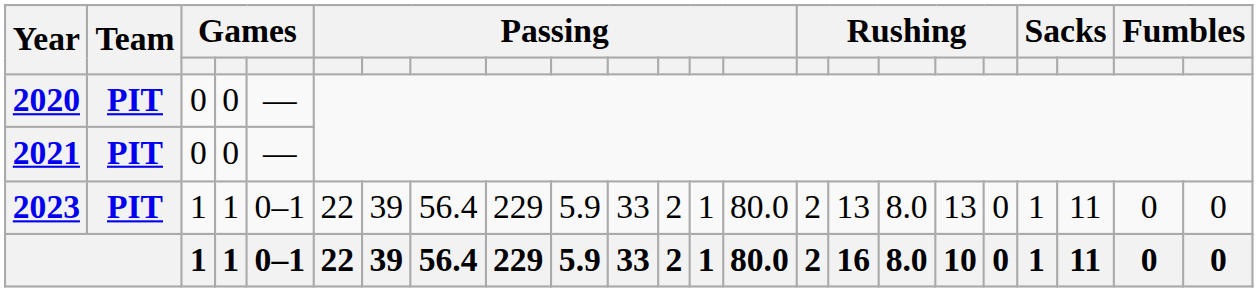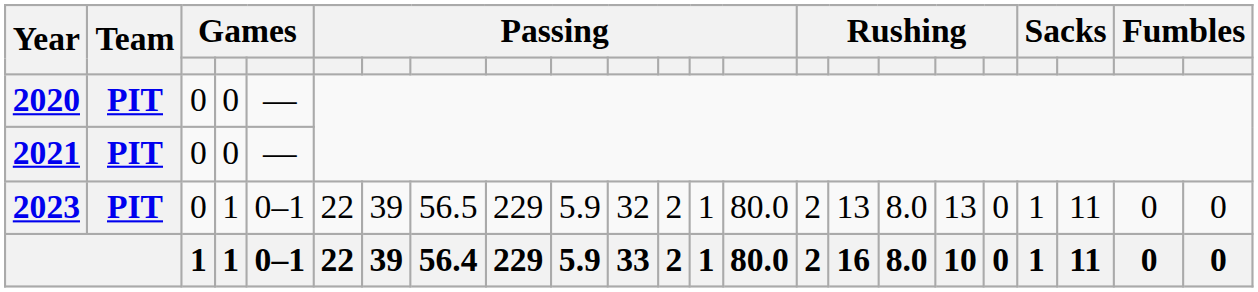 <table class="wikitable" style="text-align:center;">
 <tr>
 <th rowspan="2">Year</th>
 <th rowspan="2">Team</th>
 <th colspan="3">Games</th>
 <th colspan="9">Passing</th>
 <th colspan="5">Rushing</th>
 <th colspan="2">Sacks</th>
 <th colspan="2">Fumbles</th>
 </tr>
 <tr>
 <th></th>
 <th></th>
 <th></th>
 <th></th>
 <th></th>
 <th></th>
 <th></th>
 <th></th>
 <th></th>
 <th></th>
 <th></th>
 <th></th>
 <th></th>
 <th></th>
 <th></th>
 <th></th>
 <th></th>
 <th></th>
 <th></th>
 <th></th>
 <th></th>
 </tr>
 <tr>
 <th><a href='#'>2020</a></th>
 <th><a href='#'>PIT</a></th>
 <td>0</td>
 <td>0</td>
 <td>—</td>
 <td colspan="18"; rowspan="2"></td>
 </tr>
 <tr>
 <th><a href='#'>2021</a></th>
 <th><a href='#'>PIT</a></th>
 <td>0</td>
 <td>0</td>
 <td>—</td>
 </tr>
 <tr>
 <th><a href='#'>2023</a></th>
 <th><a href='#'>PIT</a></th>
-<td>1</td>
+<td>0</td>
 <td>1</td>
 <td>0–1</td>
 <td>22</td>
 <td>39</td>
-<td>56.4</td>
+<td>56.5</td>
 <td>229</td>
 <td>5.9</td>
-<td>33</td>
+<td>32</td>
 <td>2</td>
 <td>1</td>
 <td>80.0</td>
 <td>2</td>
 <td>13</td>
 <td>8.0</td>
 <td>13</td>
 <td>0</td>
 <td>1</td>
 <td>11</td>
 <td>0</td>
 <td>0</td>
 </tr>
 <tr>
 <th colspan="2"></th>
 <th>1</th>
 <th>1</th>
 <th>0–1</th>
 <th>22</th>
 <th>39</th>
 <th>56.4</th>
 <th>229</th>
 <th>5.9</th>
 <th>33</th>
 <th>2</th>
 <th>1</th>
 <th>80.0</th>
 <th>2</th>
 <th>16</th>
 <th>8.0</th>
 <th>10</th>
 <th>0</th>
 <th>1</th>
 <th>11</th>
 <th>0</th>
 <th>0</th>
 </tr>
 </table>
